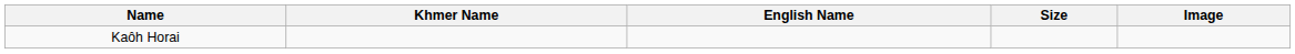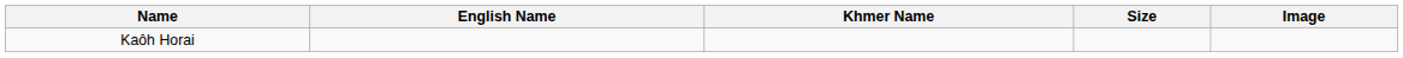 <table class="wikitable sortable"  style="text-align:center; width:95%">
 <tr>
 <th>Name</th>
+<th>English Name</th>
 <th>Khmer Name</th>
-<th>English Name</th>
 <th>Size</th>
 <th>Image</th>
 </tr>
 <tr>
 <td>Kaôh Horai</td>
 <td></td>
 <td></td>
 <td></td>
 <td></td>
 </tr>
 </table>
